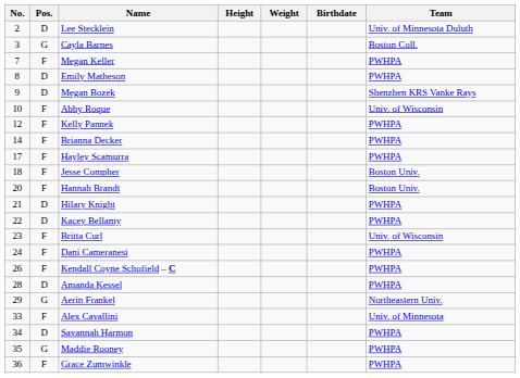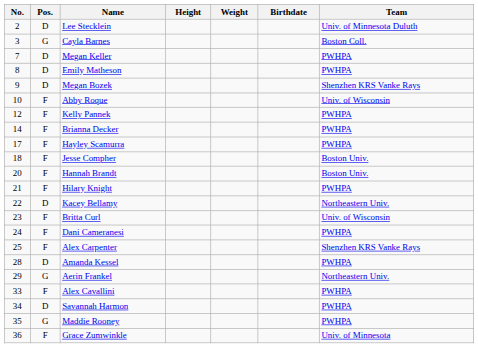 <table width="60%" class="wikitable sortable" style="font-size: 90%; text-align: center;">
 <tr>
 <th>No.</th>
 <th>Pos.</th>
 <th>Name</th>
 <th>Height</th>
 <th>Weight</th>
 <th>Birthdate</th>
 <th>Team</th>
 </tr>
 <tr>
 <td>2</td>
 <td>D</td>
 <td align=left><a href='#'>Lee Stecklein</a></td>
 <td></td>
 <td></td>
 <td></td>
 <td style="text-align:left;"> <a href='#'>Univ. of Minnesota Duluth</a></td>
 </tr>
 <tr>
 <td>3</td>
 <td>G</td>
 <td align=left><a href='#'>Cayla Barnes</a></td>
 <td></td>
 <td></td>
 <td></td>
 <td style="text-align:left;"> <a href='#'>Boston Coll.</a></td>
 </tr>
 <tr>
 <td>7</td>
-<td>F</td>
+<td>D</td>
 <td align=left><a href='#'>Megan Keller</a></td>
 <td></td>
 <td></td>
 <td></td>
 <td style="text-align:left;"><a href='#'>PWHPA</a></td>
 </tr>
 <tr>
 <td>8</td>
 <td>D</td>
 <td align=left><a href='#'>Emily Matheson</a></td>
 <td></td>
 <td></td>
 <td></td>
 <td style="text-align:left;"><a href='#'>PWHPA</a></td>
 </tr>
 <tr>
 <td>9</td>
 <td>D</td>
 <td align=left><a href='#'>Megan Bozek</a></td>
 <td></td>
 <td></td>
 <td></td>
 <td style="text-align:left;"> <a href='#'>Shenzhen KRS Vanke Rays</a></td>
 </tr>
 <tr>
 <td>10</td>
 <td>F</td>
 <td align=left><a href='#'>Abby Roque</a></td>
 <td></td>
 <td></td>
 <td></td>
 <td style="text-align:left;"> <a href='#'>Univ. of Wisconsin</a></td>
 </tr>
 <tr>
 <td>12</td>
 <td>F</td>
 <td align=left><a href='#'>Kelly Pannek</a></td>
 <td></td>
 <td></td>
 <td></td>
 <td style="text-align:left;"><a href='#'>PWHPA</a></td>
 </tr>
 <tr>
 <td>14</td>
 <td>F</td>
 <td align=left><a href='#'>Brianna Decker</a></td>
 <td></td>
 <td></td>
 <td></td>
 <td style="text-align:left;"><a href='#'>PWHPA</a></td>
 </tr>
 <tr>
 <td>17</td>
 <td>F</td>
 <td align=left><a href='#'>Hayley Scamurra</a></td>
 <td></td>
 <td></td>
 <td></td>
 <td style="text-align:left;"><a href='#'>PWHPA</a></td>
 </tr>
 <tr>
 <td>18</td>
 <td>F</td>
 <td align=left><a href='#'>Jesse Compher</a></td>
 <td></td>
 <td></td>
 <td></td>
 <td style="text-align:left;"> <a href='#'>Boston Univ.</a></td>
 </tr>
 <tr>
 <td>20</td>
 <td>F</td>
 <td align=left><a href='#'>Hannah Brandt</a></td>
 <td></td>
 <td></td>
 <td></td>
 <td style="text-align:left;"> <a href='#'>Boston Univ.</a></td>
 </tr>
 <tr>
 <td>21</td>
-<td>D</td>
+<td>F</td>
 <td align=left><a href='#'>Hilary Knight</a></td>
 <td></td>
 <td></td>
 <td></td>
 <td style="text-align:left;"><a href='#'>PWHPA</a></td>
 </tr>
 <tr>
 <td>22</td>
 <td>D</td>
 <td align=left><a href='#'>Kacey Bellamy</a></td>
 <td></td>
 <td></td>
 <td></td>
-<td style="text-align:left;"><a href='#'>PWHPA</a></td>
+<td style="text-align:left;"> <a href='#'>Northeastern Univ.</a></td>
 </tr>
 <tr>
 <td>23</td>
 <td>F</td>
 <td align=left><a href='#'>Britta Curl</a></td>
 <td></td>
 <td></td>
 <td></td>
 <td style="text-align:left;"> <a href='#'>Univ. of Wisconsin</a></td>
 </tr>
 <tr>
 <td>24</td>
 <td>F</td>
 <td align=left><a href='#'>Dani Cameranesi</a></td>
 <td></td>
 <td></td>
 <td></td>
 <td style="text-align:left;"><a href='#'>PWHPA</a></td>
 </tr>
 <tr>
-<td>26</td>
+<td>25</td>
 <td>F</td>
-<td align=left><a href='#'>Kendall Coyne Schofield</a> – <strong><a href='#'>C</a></strong></td>
+<td align=left><a href='#'>Alex Carpenter</a></td>
 <td></td>
 <td></td>
 <td></td>
-<td style="text-align:left;"><a href='#'>PWHPA</a></td>
+<td style="text-align:left;"> <a href='#'>Shenzhen KRS Vanke Rays</a></td>
 </tr>
 <tr>
 <td>28</td>
 <td>D</td>
 <td align=left><a href='#'>Amanda Kessel</a></td>
 <td></td>
 <td></td>
 <td></td>
 <td style="text-align:left;"><a href='#'>PWHPA</a></td>
 </tr>
 <tr>
 <td>29</td>
 <td>G</td>
 <td align=left><a href='#'>Aerin Frankel</a></td>
 <td></td>
 <td></td>
 <td></td>
 <td style="text-align:left;"> <a href='#'>Northeastern Univ.</a></td>
 </tr>
 <tr>
 <td>33</td>
 <td>F</td>
 <td align=left><a href='#'>Alex Cavallini</a></td>
 <td></td>
 <td></td>
 <td></td>
-<td style="text-align:left;"> <a href='#'>Univ. of Minnesota</a></td>
+<td style="text-align:left;"><a href='#'>PWHPA</a></td>
 </tr>
 <tr>
 <td>34</td>
 <td>D</td>
 <td align=left><a href='#'>Savannah Harmon</a></td>
 <td></td>
 <td></td>
 <td></td>
 <td style="text-align:left;"><a href='#'>PWHPA</a></td>
 </tr>
 <tr>
 <td>35</td>
 <td>G</td>
 <td align=left><a href='#'>Maddie Rooney</a></td>
 <td></td>
 <td></td>
 <td></td>
 <td style="text-align:left;"><a href='#'>PWHPA</a></td>
 </tr>
 <tr>
 <td>36</td>
 <td>F</td>
 <td align=left><a href='#'>Grace Zumwinkle</a></td>
 <td></td>
 <td></td>
 <td></td>
-<td style="text-align:left;"><a href='#'>PWHPA</a></td>
+<td style="text-align:left;"> <a href='#'>Univ. of Minnesota</a></td>
 </tr>
 </table>
